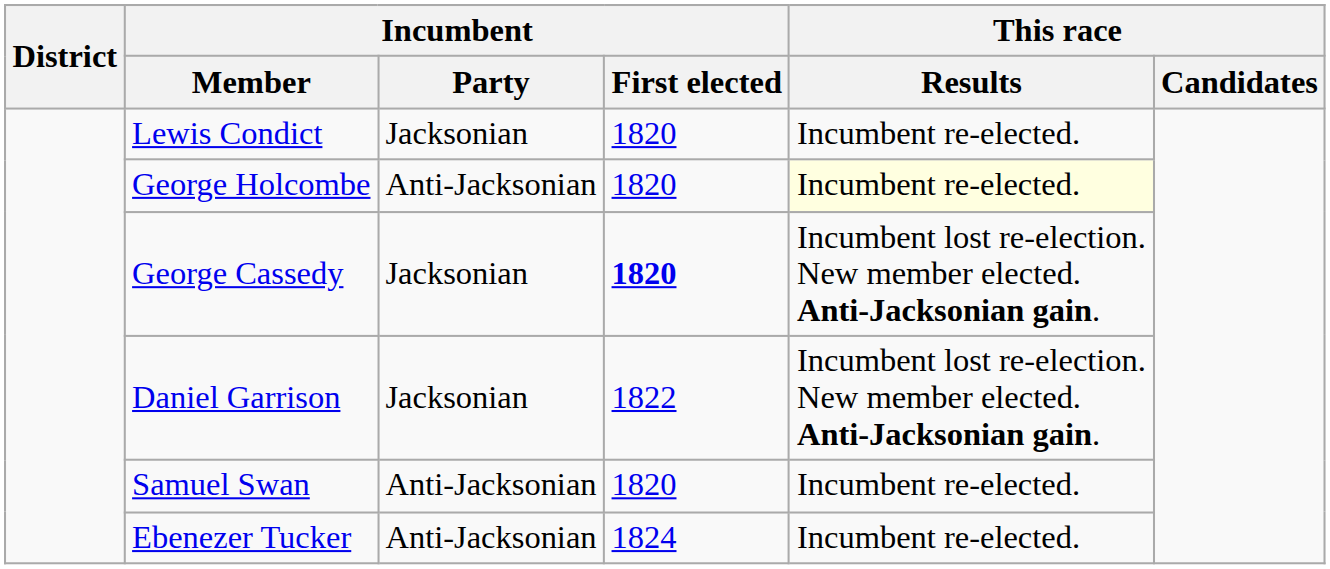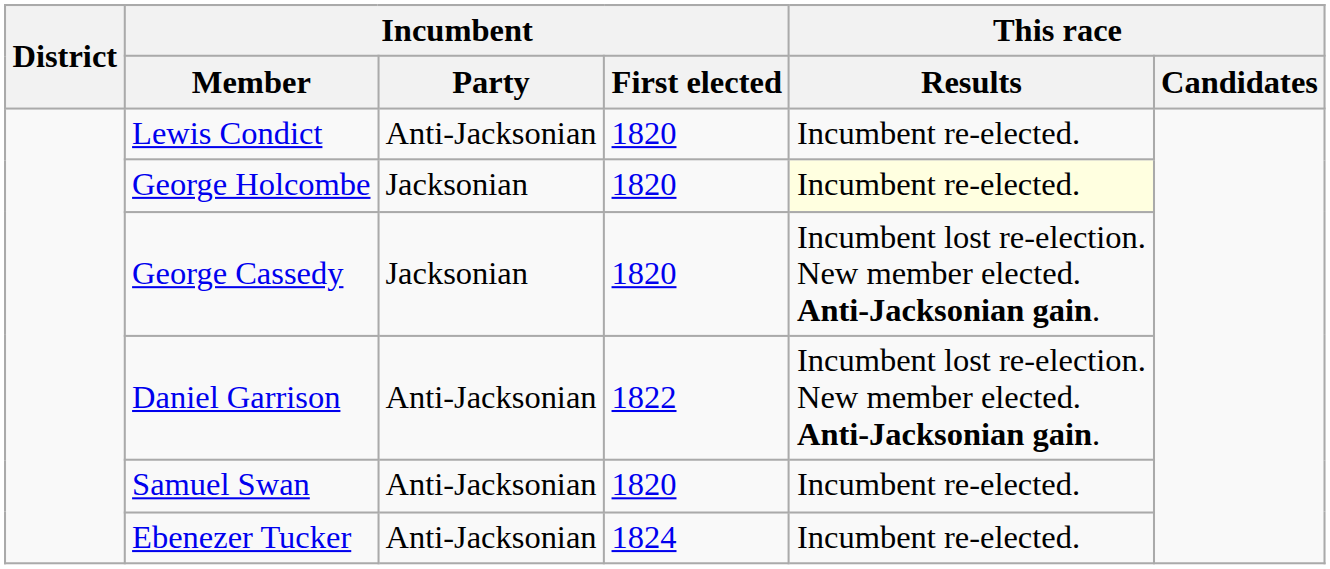 <table class=wikitable>
 <tr>
 <th rowspan=2>District</th>
 <th colspan=3>Incumbent</th>
 <th colspan=2>This race</th>
 </tr>
 <tr>
 <th>Member</th>
 <th>Party</th>
 <th>First elected</th>
 <th>Results</th>
 <th>Candidates</th>
 </tr>
 <tr>
 <td rowspan=6><br></td>
 <td><a href='#'>Lewis Condict</a></td>
-<td>Jacksonian</td>
+<td>Anti-Jacksonian</td>
 <td><a href='#'>1820</a></td>
 <td>Incumbent re-elected.</td>
 <td rowspan=6 nowrap></td>
 </tr>
 <tr>
 <td><a href='#'>George Holcombe</a></td>
-<td>Anti-Jacksonian</td>
+<td>Jacksonian</td>
 <td><a href='#'>1820</a></td>
 <td style="background: lightyellow;">Incumbent re-elected.</td>
 </tr>
 <tr>
 <td><a href='#'>George Cassedy</a></td>
 <td>Jacksonian</td>
-<td><strong><a href='#'>1820</a></strong></td>
+<td><a href='#'>1820</a></td>
 <td>Incumbent lost re-election.<br>New member elected.<br><strong>Anti-Jacksonian gain</strong>.</td>
 </tr>
 <tr>
 <td><a href='#'>Daniel Garrison</a></td>
-<td>Jacksonian</td>
+<td>Anti-Jacksonian</td>
 <td><a href='#'>1822</a></td>
 <td>Incumbent lost re-election.<br>New member elected.<br><strong>Anti-Jacksonian gain</strong>.</td>
 </tr>
 <tr>
 <td><a href='#'>Samuel Swan</a></td>
 <td>Anti-Jacksonian</td>
 <td><a href='#'>1820</a></td>
 <td>Incumbent re-elected.</td>
 </tr>
 <tr>
 <td><a href='#'>Ebenezer Tucker</a></td>
 <td>Anti-Jacksonian</td>
 <td><a href='#'>1824</a></td>
 <td>Incumbent re-elected.</td>
 </tr>
 </table>
